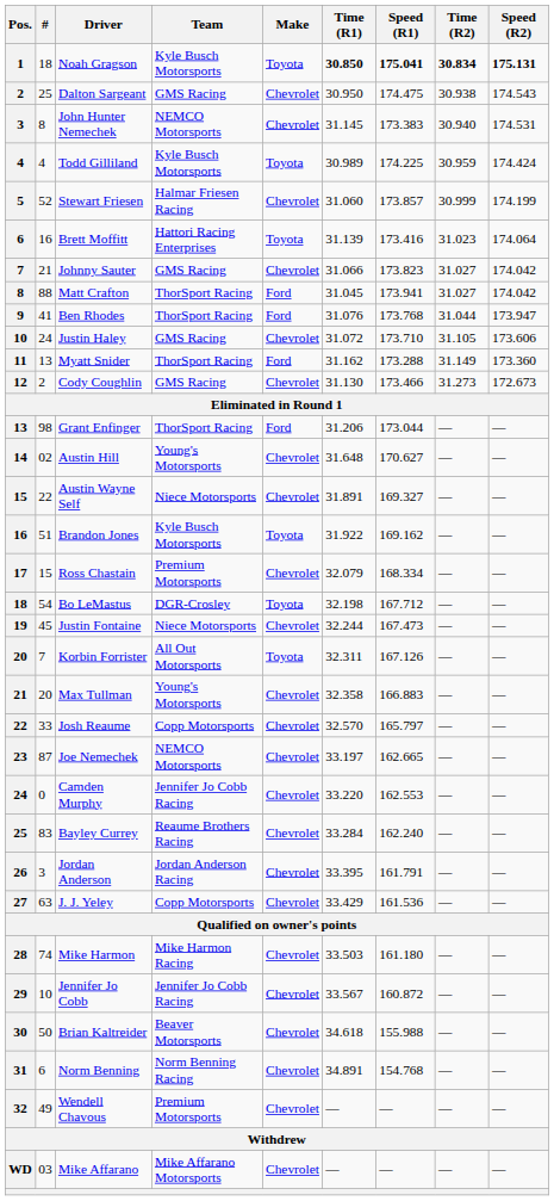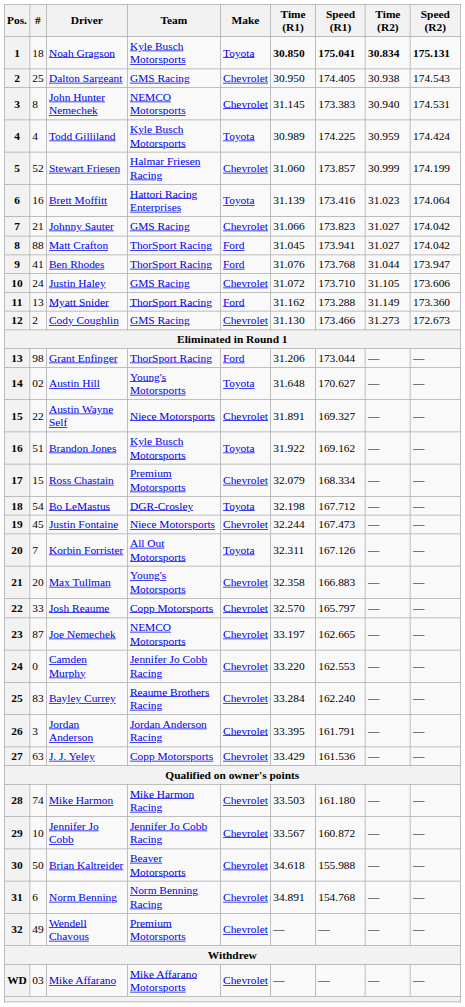 <table class="wikitable" style="font-size:95%">
 <tr>
 <th>Pos.</th>
 <th>#</th>
 <th>Driver</th>
 <th>Team</th>
 <th>Make</th>
 <th>Time (R1)</th>
 <th>Speed (R1)</th>
 <th>Time (R2)</th>
 <th>Speed (R2)</th>
 </tr>
 <tr>
 <th>1</th>
 <td>18</td>
 <td><a href='#'>Noah Gragson</a></td>
 <td><a href='#'>Kyle Busch Motorsports</a></td>
 <td><a href='#'>Toyota</a></td>
 <td><strong>30.850</strong></td>
 <td><strong>175.041</strong></td>
 <td><strong>30.834</strong></td>
 <td><strong>175.131</strong></td>
 </tr>
 <tr>
 <th>2</th>
 <td>25</td>
 <td><a href='#'>Dalton Sargeant</a></td>
 <td><a href='#'>GMS Racing</a></td>
 <td><a href='#'>Chevrolet</a></td>
 <td>30.950</td>
-<td>174.475</td>
+<td>174.405</td>
 <td>30.938</td>
 <td>174.543</td>
 </tr>
 <tr>
 <th>3</th>
 <td>8</td>
 <td><a href='#'>John Hunter Nemechek</a></td>
 <td><a href='#'>NEMCO Motorsports</a></td>
 <td><a href='#'>Chevrolet</a></td>
 <td>31.145</td>
 <td>173.383</td>
 <td>30.940</td>
 <td>174.531</td>
 </tr>
 <tr>
 <th>4</th>
 <td>4</td>
 <td><a href='#'>Todd Gilliland</a></td>
 <td><a href='#'>Kyle Busch Motorsports</a></td>
 <td><a href='#'>Toyota</a></td>
 <td>30.989</td>
 <td>174.225</td>
 <td>30.959</td>
 <td>174.424</td>
 </tr>
 <tr>
 <th>5</th>
 <td>52</td>
 <td><a href='#'>Stewart Friesen</a></td>
 <td><a href='#'>Halmar Friesen Racing</a></td>
 <td><a href='#'>Chevrolet</a></td>
 <td>31.060</td>
 <td>173.857</td>
 <td>30.999</td>
 <td>174.199</td>
 </tr>
 <tr>
 <th>6</th>
 <td>16</td>
 <td><a href='#'>Brett Moffitt</a></td>
 <td><a href='#'>Hattori Racing Enterprises</a></td>
 <td><a href='#'>Toyota</a></td>
 <td>31.139</td>
 <td>173.416</td>
 <td>31.023</td>
 <td>174.064</td>
 </tr>
 <tr>
 <th>7</th>
 <td>21</td>
 <td><a href='#'>Johnny Sauter</a></td>
 <td><a href='#'>GMS Racing</a></td>
 <td><a href='#'>Chevrolet</a></td>
 <td>31.066</td>
 <td>173.823</td>
 <td>31.027</td>
 <td>174.042</td>
 </tr>
 <tr>
 <th>8</th>
 <td>88</td>
 <td><a href='#'>Matt Crafton</a></td>
 <td><a href='#'>ThorSport Racing</a></td>
 <td><a href='#'>Ford</a></td>
 <td>31.045</td>
 <td>173.941</td>
 <td>31.027</td>
 <td>174.042</td>
 </tr>
 <tr>
 <th>9</th>
 <td>41</td>
 <td><a href='#'>Ben Rhodes</a></td>
 <td><a href='#'>ThorSport Racing</a></td>
 <td><a href='#'>Ford</a></td>
 <td>31.076</td>
 <td>173.768</td>
 <td>31.044</td>
 <td>173.947</td>
 </tr>
 <tr>
 <th>10</th>
 <td>24</td>
 <td><a href='#'>Justin Haley</a></td>
 <td><a href='#'>GMS Racing</a></td>
 <td><a href='#'>Chevrolet</a></td>
 <td>31.072</td>
 <td>173.710</td>
 <td>31.105</td>
 <td>173.606</td>
 </tr>
 <tr>
 <th>11</th>
 <td>13</td>
 <td><a href='#'>Myatt Snider</a></td>
 <td><a href='#'>ThorSport Racing</a></td>
 <td><a href='#'>Ford</a></td>
 <td>31.162</td>
 <td>173.288</td>
 <td>31.149</td>
 <td>173.360</td>
 </tr>
 <tr>
 <th>12</th>
 <td>2</td>
 <td><a href='#'>Cody Coughlin</a></td>
 <td><a href='#'>GMS Racing</a></td>
 <td><a href='#'>Chevrolet</a></td>
 <td>31.130</td>
 <td>173.466</td>
 <td>31.273</td>
 <td>172.673</td>
 </tr>
 <tr>
 <th colspan="9">Eliminated in Round 1</th>
 </tr>
 <tr>
 <th>13</th>
 <td>98</td>
 <td><a href='#'>Grant Enfinger</a></td>
 <td><a href='#'>ThorSport Racing</a></td>
 <td><a href='#'>Ford</a></td>
 <td>31.206</td>
 <td>173.044</td>
 <td>—</td>
 <td>—</td>
 </tr>
 <tr>
 <th>14</th>
 <td>02</td>
 <td><a href='#'>Austin Hill</a></td>
 <td><a href='#'>Young's Motorsports</a></td>
-<td><a href='#'>Chevrolet</a></td>
+<td><a href='#'>Toyota</a></td>
 <td>31.648</td>
 <td>170.627</td>
 <td>—</td>
 <td>—</td>
 </tr>
 <tr>
 <th>15</th>
 <td>22</td>
 <td><a href='#'>Austin Wayne Self</a></td>
 <td><a href='#'>Niece Motorsports</a></td>
 <td><a href='#'>Chevrolet</a></td>
 <td>31.891</td>
 <td>169.327</td>
 <td>—</td>
 <td>—</td>
 </tr>
 <tr>
 <th>16</th>
 <td>51</td>
 <td><a href='#'>Brandon Jones</a></td>
 <td><a href='#'>Kyle Busch Motorsports</a></td>
 <td><a href='#'>Toyota</a></td>
 <td>31.922</td>
 <td>169.162</td>
 <td>—</td>
 <td>—</td>
 </tr>
 <tr>
 <th>17</th>
 <td>15</td>
 <td><a href='#'>Ross Chastain</a></td>
 <td><a href='#'>Premium Motorsports</a></td>
 <td><a href='#'>Chevrolet</a></td>
 <td>32.079</td>
 <td>168.334</td>
 <td>—</td>
 <td>—</td>
 </tr>
 <tr>
 <th>18</th>
 <td>54</td>
 <td><a href='#'>Bo LeMastus</a></td>
 <td><a href='#'>DGR-Crosley</a></td>
 <td><a href='#'>Toyota</a></td>
 <td>32.198</td>
 <td>167.712</td>
 <td>—</td>
 <td>—</td>
 </tr>
 <tr>
 <th>19</th>
 <td>45</td>
 <td><a href='#'>Justin Fontaine</a></td>
 <td><a href='#'>Niece Motorsports</a></td>
 <td><a href='#'>Chevrolet</a></td>
 <td>32.244</td>
 <td>167.473</td>
 <td>—</td>
 <td>—</td>
 </tr>
 <tr>
 <th>20</th>
 <td>7</td>
 <td><a href='#'>Korbin Forrister</a></td>
 <td><a href='#'>All Out Motorsports</a></td>
 <td><a href='#'>Toyota</a></td>
 <td>32.311</td>
 <td>167.126</td>
 <td>—</td>
 <td>—</td>
 </tr>
 <tr>
 <th>21</th>
 <td>20</td>
 <td><a href='#'>Max Tullman</a></td>
 <td><a href='#'>Young's Motorsports</a></td>
 <td><a href='#'>Chevrolet</a></td>
 <td>32.358</td>
 <td>166.883</td>
 <td>—</td>
 <td>—</td>
 </tr>
 <tr>
 <th>22</th>
 <td>33</td>
 <td><a href='#'>Josh Reaume</a></td>
 <td><a href='#'>Copp Motorsports</a></td>
 <td><a href='#'>Chevrolet</a></td>
 <td>32.570</td>
 <td>165.797</td>
 <td>—</td>
 <td>—</td>
 </tr>
 <tr>
 <th>23</th>
 <td>87</td>
 <td><a href='#'>Joe Nemechek</a></td>
 <td><a href='#'>NEMCO Motorsports</a></td>
 <td><a href='#'>Chevrolet</a></td>
 <td>33.197</td>
 <td>162.665</td>
 <td>—</td>
 <td>—</td>
 </tr>
 <tr>
 <th>24</th>
 <td>0</td>
 <td><a href='#'>Camden Murphy</a></td>
 <td><a href='#'>Jennifer Jo Cobb Racing</a></td>
 <td><a href='#'>Chevrolet</a></td>
 <td>33.220</td>
 <td>162.553</td>
 <td>—</td>
 <td>—</td>
 </tr>
 <tr>
 <th>25</th>
 <td>83</td>
 <td><a href='#'>Bayley Currey</a></td>
 <td><a href='#'>Reaume Brothers Racing</a></td>
 <td><a href='#'>Chevrolet</a></td>
 <td>33.284</td>
 <td>162.240</td>
 <td>—</td>
 <td>—</td>
 </tr>
 <tr>
 <th>26</th>
 <td>3</td>
 <td><a href='#'>Jordan Anderson</a></td>
 <td><a href='#'>Jordan Anderson Racing</a></td>
 <td><a href='#'>Chevrolet</a></td>
 <td>33.395</td>
 <td>161.791</td>
 <td>—</td>
 <td>—</td>
 </tr>
 <tr>
 <th>27</th>
 <td>63</td>
 <td><a href='#'>J. J. Yeley</a></td>
 <td><a href='#'>Copp Motorsports</a></td>
 <td><a href='#'>Chevrolet</a></td>
 <td>33.429</td>
 <td>161.536</td>
 <td>—</td>
 <td>—</td>
 </tr>
 <tr>
 <th colspan="9">Qualified on owner's points</th>
 </tr>
 <tr>
 <th>28</th>
 <td>74</td>
 <td><a href='#'>Mike Harmon</a></td>
 <td><a href='#'>Mike Harmon Racing</a></td>
 <td><a href='#'>Chevrolet</a></td>
 <td>33.503</td>
 <td>161.180</td>
 <td>—</td>
 <td>—</td>
 </tr>
 <tr>
 <th>29</th>
 <td>10</td>
 <td><a href='#'>Jennifer Jo Cobb</a></td>
 <td><a href='#'>Jennifer Jo Cobb Racing</a></td>
 <td><a href='#'>Chevrolet</a></td>
 <td>33.567</td>
 <td>160.872</td>
 <td>—</td>
 <td>—</td>
 </tr>
 <tr>
 <th>30</th>
 <td>50</td>
 <td><a href='#'>Brian Kaltreider</a></td>
 <td><a href='#'>Beaver Motorsports</a></td>
 <td><a href='#'>Chevrolet</a></td>
 <td>34.618</td>
 <td>155.988</td>
 <td>—</td>
 <td>—</td>
 </tr>
 <tr>
 <th>31</th>
 <td>6</td>
 <td><a href='#'>Norm Benning</a></td>
 <td><a href='#'>Norm Benning Racing</a></td>
 <td><a href='#'>Chevrolet</a></td>
 <td>34.891</td>
 <td>154.768</td>
 <td>—</td>
 <td>—</td>
 </tr>
 <tr>
 <th>32</th>
 <td>49</td>
 <td><a href='#'>Wendell Chavous</a></td>
 <td><a href='#'>Premium Motorsports</a></td>
 <td><a href='#'>Chevrolet</a></td>
 <td>—</td>
 <td>—</td>
 <td>—</td>
 <td>—</td>
 </tr>
 <tr>
 <th colspan="9">Withdrew</th>
 </tr>
 <tr>
 <th>WD</th>
 <td>03</td>
 <td><a href='#'>Mike Affarano</a></td>
 <td><a href='#'>Mike Affarano Motorsports</a></td>
 <td><a href='#'>Chevrolet</a></td>
 <td>—</td>
 <td>—</td>
 <td>—</td>
 <td>—</td>
 </tr>
 <tr>
 <th colspan="9"></th>
 </tr>
 </table>
